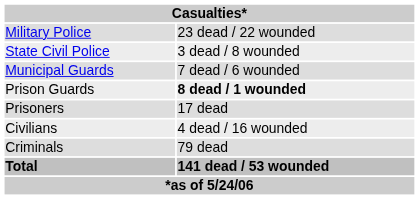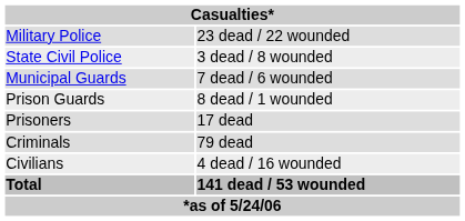 <table style="float: right; margin-left: 1em;" width=30%>
 <tr>
 <th bgcolor=#CCCCCC colspan=2>Casualties*</th>
 </tr>
 <tr --- bgcolor=#DDDDDD align="left">
 <td><a href='#'>Military Police</a></td>
 <td>23 dead / 22 wounded</td>
 </tr>
 <tr --- bgcolor=#EDEDED align="left">
 <td><a href='#'>State Civil Police</a></td>
 <td>3 dead / 8 wounded</td>
 </tr>
 <tr --- bgcolor=#DDDDDD align="left">
 <td><a href='#'>Municipal Guards</a></td>
 <td>7 dead / 6 wounded</td>
 </tr>
 <tr --- bgcolor=#EDEDED align="left">
 <td>Prison Guards</td>
-<td><strong>8 dead / 1 wounded</strong></td>
+<td>8 dead / 1 wounded</td>
 </tr>
 <tr --- bgcolor=#DDDDDD align="left">
 <td>Prisoners</td>
 <td>17 dead</td>
 </tr>
+<tr --- bgcolor=#DDDDDD align="left">
+<td>Criminals</td>
+<td>79 dead</td>
+</tr>
 <tr --- bgcolor=#EDEDED align="left">
 <td>Civilians</td>
 <td>4 dead / 16 wounded</td>
-</tr>
-<tr --- bgcolor=#DDDDDD align="left">
-<td>Criminals</td>
-<td>79 dead</td>
 </tr>
 <tr --- bgcolor=silver align="left">
 <td><strong>Total</strong></td>
 <td><strong>141 dead / 53 wounded</strong></td>
 </tr>
 <tr>
 <th bgcolor=#CCCCCC colspan=2>*as of 5/24/06</th>
 </tr>
 </table>
